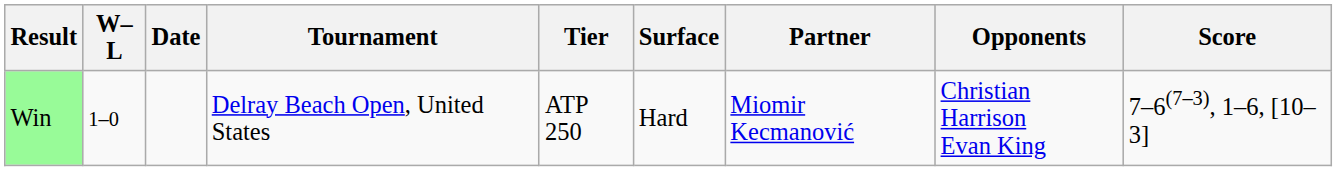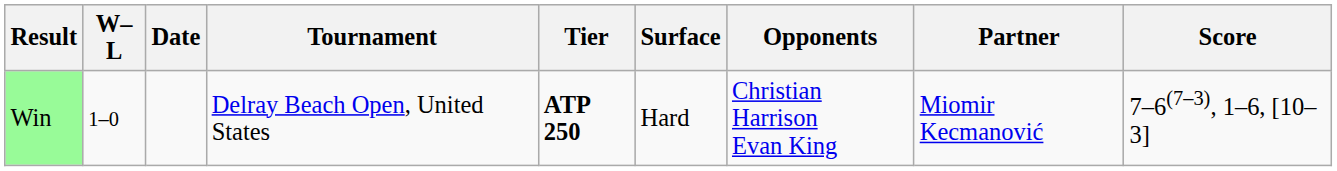 <table class="wikitable">
 <tr>
 <th>Result</th>
 <th class="unsortable">W–L</th>
 <th>Date</th>
 <th>Tournament</th>
 <th>Tier</th>
 <th>Surface</th>
+<th>Opponents</th>
 <th>Partner</th>
-<th>Opponents</th>
 <th class="unsortable">Score</th>
 </tr>
 <tr>
 <td bgcolor=98FB98>Win</td>
 <td><small>1–0</small></td>
 <td><a href='#'></a></td>
 <td><a href='#'>Delray Beach Open</a>, United States</td>
-<td>ATP 250</td>
+<td><strong>ATP 250</strong></td>
 <td>Hard</td>
+<td> <a href='#'>Christian Harrison</a><br> <a href='#'>Evan King</a></td>
 <td> <a href='#'>Miomir Kecmanović</a></td>
-<td> <a href='#'>Christian Harrison</a><br> <a href='#'>Evan King</a></td>
 <td>7–6<sup>(7–3)</sup>, 1–6, [10–3]</td>
 </tr>
 </table>
